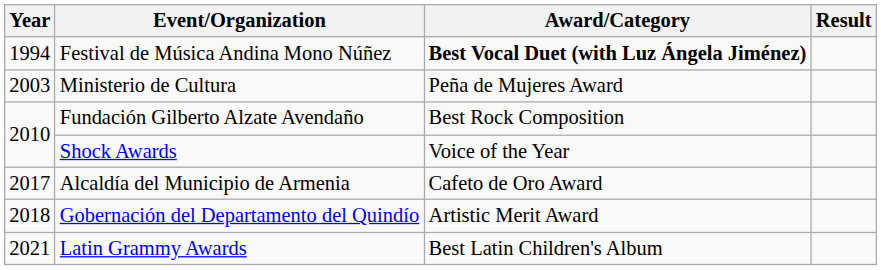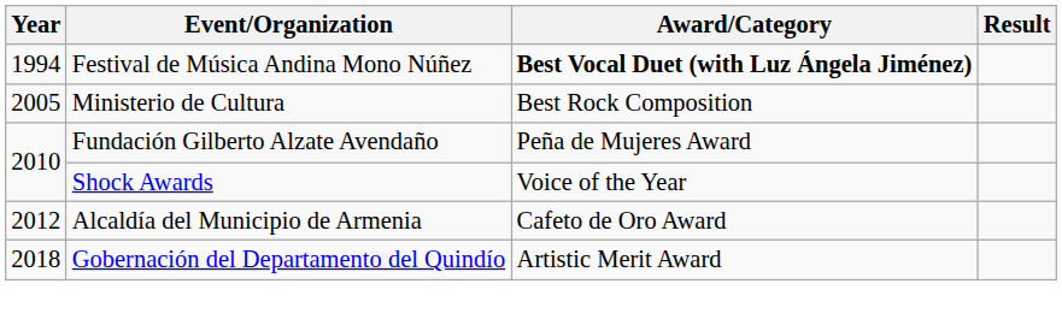 <table class="wikitable">
 <tr>
 <th>Year</th>
 <th>Event/Organization</th>
 <th>Award/Category</th>
 <th>Result</th>
 </tr>
 <tr>
 <td>1994</td>
 <td>Festival de Música Andina Mono Núñez</td>
 <td><strong>Best Vocal Duet (with Luz Ángela Jiménez)</strong></td>
 <td></td>
 </tr>
 <tr>
-<td>2003</td>
+<td>2005</td>
 <td>Ministerio de Cultura</td>
-<td>Peña de Mujeres Award</td>
+<td>Best Rock Composition</td>
 <td></td>
 </tr>
 <tr>
 <td rowspan="2">2010</td>
 <td>Fundación Gilberto Alzate Avendaño</td>
-<td>Best Rock Composition</td>
+<td>Peña de Mujeres Award</td>
 <td></td>
 </tr>
 <tr>
 <td><a href='#'>Shock Awards</a></td>
 <td>Voice of the Year</td>
 <td></td>
 </tr>
 <tr>
-<td>2017</td>
+<td>2012</td>
 <td>Alcaldía del Municipio de Armenia</td>
 <td>Cafeto de Oro Award</td>
 <td></td>
 </tr>
 <tr>
 <td>2018</td>
 <td><a href='#'>Gobernación del Departamento del Quindío</a></td>
 <td>Artistic Merit Award</td>
 <td></td>
 </tr>
-<tr>
-<td>2021</td>
-<td><a href='#'>Latin Grammy Awards</a></td>
-<td>Best Latin Children's Album</td>
-<td></td>
-</tr>
 </table>
